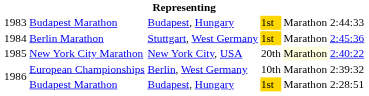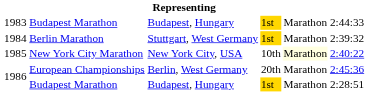 <table>
 <tr>
 <th colspan="6">Representing </th>
 </tr>
 <tr>
 <td>1983</td>
 <td><a href='#'>Budapest Marathon</a></td>
 <td><a href='#'>Budapest</a>, <a href='#'>Hungary</a></td>
 <td bgcolor="gold">1st</td>
 <td>Marathon</td>
 <td>2:44:33</td>
 </tr>
 <tr>
 <td>1984</td>
 <td><a href='#'>Berlin Marathon</a></td>
 <td><a href='#'>Stuttgart</a>, <a href='#'>West Germany</a></td>
 <td bgcolor="gold">1st</td>
 <td>Marathon</td>
-<td><a href='#'>2:45:36</a></td>
+<td>2:39:32</td>
 </tr>
 <tr>
 <td>1985</td>
 <td><a href='#'>New York City Marathon</a></td>
 <td><a href='#'>New York City</a>, <a href='#'>USA</a></td>
-<td>20th</td>
+<td>10th</td>
 <td style="background: lightyellow;">Marathon</td>
 <td><a href='#'>2:40:22</a></td>
 </tr>
 <tr>
 <td rowspan=2>1986</td>
 <td><a href='#'>European Championships</a></td>
 <td><a href='#'>Berlin</a>, <a href='#'>West Germany</a></td>
-<td>10th</td>
+<td>20th</td>
 <td>Marathon</td>
-<td>2:39:32</td>
+<td><a href='#'>2:45:36</a></td>
 </tr>
 <tr>
 <td><a href='#'>Budapest Marathon</a></td>
 <td><a href='#'>Budapest</a>, <a href='#'>Hungary</a></td>
 <td bgcolor="gold">1st</td>
 <td>Marathon</td>
 <td>2:28:51</td>
 </tr>
 <tr>
 </tr>
 </table>
